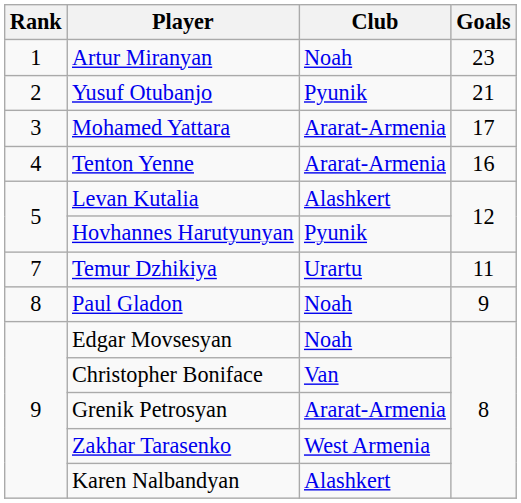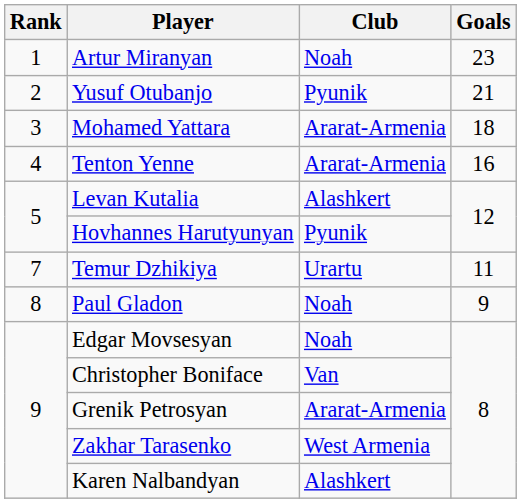 <table class="wikitable" style="text-align:center">
 <tr>
 <th>Rank</th>
 <th>Player</th>
 <th>Club</th>
 <th>Goals</th>
 </tr>
 <tr>
 <td rowspan="1">1</td>
 <td align="left"> <a href='#'>Artur Miranyan</a></td>
 <td align="left"><a href='#'>Noah</a></td>
 <td rowspan="1">23</td>
 </tr>
 <tr>
 <td rowspan="1">2</td>
 <td align="left"> <a href='#'>Yusuf Otubanjo</a></td>
 <td align="left"><a href='#'>Pyunik</a></td>
 <td rowspan="1">21</td>
 </tr>
 <tr>
 <td rowspan="1">3</td>
 <td align="left"> <a href='#'>Mohamed Yattara</a></td>
 <td align="left"><a href='#'>Ararat-Armenia</a></td>
-<td rowspan="1">17</td>
+<td rowspan="1">18</td>
 </tr>
 <tr>
 <td rowspan="1">4</td>
 <td align="left"> <a href='#'>Tenton Yenne</a></td>
 <td align="left"><a href='#'>Ararat-Armenia</a></td>
 <td rowspan="1">16</td>
 </tr>
 <tr>
 <td rowspan="2">5</td>
 <td align="left"> <a href='#'>Levan Kutalia</a></td>
 <td align="left"><a href='#'>Alashkert</a></td>
 <td rowspan="2">12</td>
 </tr>
 <tr>
 <td align="left"> <a href='#'>Hovhannes Harutyunyan</a></td>
 <td align="left"><a href='#'>Pyunik</a></td>
 </tr>
 <tr>
 <td rowspan="1">7</td>
 <td align="left"> <a href='#'>Temur Dzhikiya</a></td>
 <td align="left"><a href='#'>Urartu</a></td>
 <td rowspan="1">11</td>
 </tr>
 <tr>
 <td rowspan=1>8</td>
 <td align="left"> <a href='#'>Paul Gladon</a></td>
 <td align="left"><a href='#'>Noah</a></td>
 <td rowspan=1>9</td>
 </tr>
 <tr>
 <td rowspan=5>9</td>
 <td align="left"> Edgar Movsesyan</td>
 <td align="left"><a href='#'>Noah</a></td>
 <td rowspan=5>8</td>
 </tr>
 <tr>
 <td align="left"> Christopher Boniface</td>
 <td align="left"><a href='#'>Van</a></td>
 </tr>
 <tr>
 <td align="left"> Grenik Petrosyan</td>
 <td align="left"><a href='#'>Ararat-Armenia</a></td>
 </tr>
 <tr>
 <td align="left"> <a href='#'>Zakhar Tarasenko</a></td>
 <td align="left"><a href='#'>West Armenia</a></td>
 </tr>
 <tr>
 <td align="left"> Karen Nalbandyan</td>
 <td align="left"><a href='#'>Alashkert</a></td>
 </tr>
 </table>
